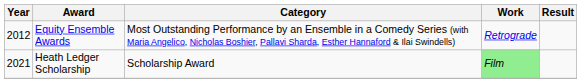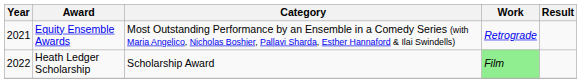 <table class="wikitable">
 <tr>
 <th>Year</th>
 <th>Award</th>
 <th>Category</th>
 <th>Work</th>
 <th>Result</th>
 </tr>
 <tr>
-<td>2012</td>
+<td>2021</td>
 <td><a href='#'>Equity Ensemble Awards</a></td>
 <td>Most Outstanding Performance by an Ensemble in a Comedy Series <small>(with <a href='#'>Maria Angelico</a>, <a href='#'>Nicholas Boshier</a>, <a href='#'>Pallavi Sharda</a>, <a href='#'>Esther Hannaford</a> & Ilai Swindells)</small></td>
 <td><em><a href='#'>Retrograde</a></em></td>
 <td></td>
 </tr>
 <tr>
-<td>2021</td>
+<td>2022</td>
 <td>Heath Ledger Scholarship</td>
 <td>Scholarship Award</td>
 <td style="background: lightgreen;"><em>Film</em></td>
 <td></td>
 </tr>
 <tr>
 </tr>
 </table>
